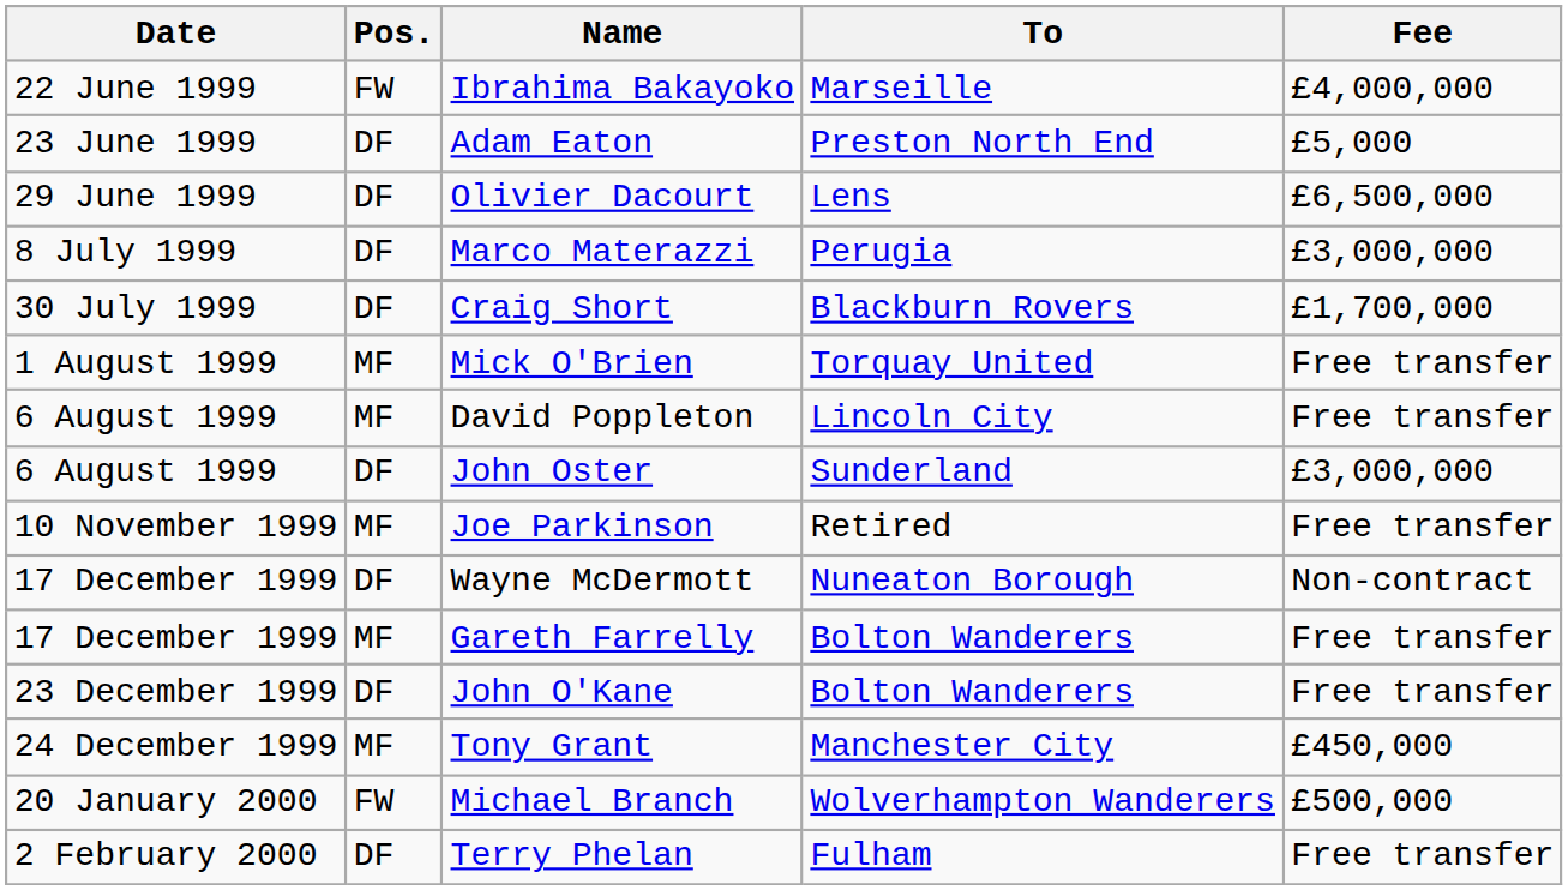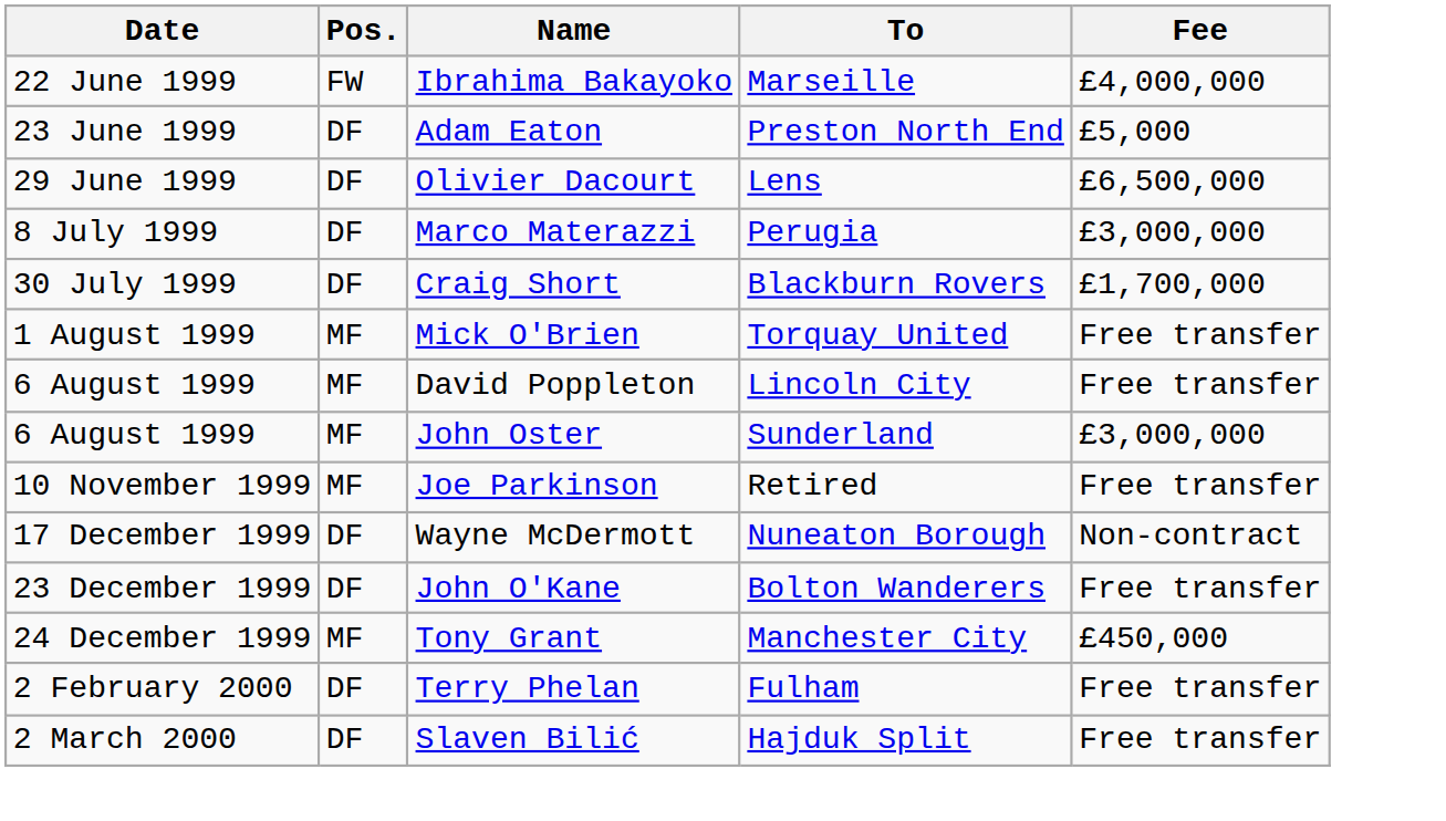 <table class="wikitable">
 <tr>
 <th>Date</th>
 <th>Pos.</th>
 <th>Name</th>
 <th>To</th>
 <th>Fee</th>
 </tr>
 <tr>
 <td>22 June 1999</td>
 <td>FW</td>
 <td><a href='#'>Ibrahima Bakayoko</a></td>
 <td><a href='#'>Marseille</a></td>
 <td>£4,000,000</td>
 </tr>
 <tr>
 <td>23 June 1999</td>
 <td>DF</td>
 <td><a href='#'>Adam Eaton</a></td>
 <td><a href='#'>Preston North End</a></td>
 <td>£5,000</td>
 </tr>
 <tr>
 <td>29 June 1999</td>
 <td>DF</td>
 <td><a href='#'>Olivier Dacourt</a></td>
 <td><a href='#'>Lens</a></td>
 <td>£6,500,000</td>
 </tr>
 <tr>
 <td>8 July 1999</td>
 <td>DF</td>
 <td><a href='#'>Marco Materazzi</a></td>
 <td><a href='#'>Perugia</a></td>
 <td>£3,000,000</td>
 </tr>
 <tr>
 <td>30 July 1999</td>
 <td>DF</td>
 <td><a href='#'>Craig Short</a></td>
 <td><a href='#'>Blackburn Rovers</a></td>
 <td>£1,700,000</td>
 </tr>
 <tr>
 <td>1 August 1999</td>
 <td>MF</td>
 <td><a href='#'>Mick O'Brien</a></td>
 <td><a href='#'>Torquay United</a></td>
 <td>Free transfer</td>
 </tr>
 <tr>
 <td>6 August 1999</td>
 <td>MF</td>
 <td>David Poppleton</td>
 <td><a href='#'>Lincoln City</a></td>
 <td>Free transfer</td>
 </tr>
 <tr>
 <td>6 August 1999</td>
-<td>DF</td>
+<td>MF</td>
 <td><a href='#'>John Oster</a></td>
 <td><a href='#'>Sunderland</a></td>
 <td>£3,000,000</td>
 </tr>
 <tr>
 <td>10 November 1999</td>
 <td>MF</td>
 <td><a href='#'>Joe Parkinson</a></td>
 <td>Retired</td>
 <td>Free transfer</td>
 </tr>
 <tr>
 <td>17 December 1999</td>
 <td>DF</td>
 <td>Wayne McDermott</td>
 <td><a href='#'>Nuneaton Borough</a></td>
 <td>Non-contract</td>
 </tr>
 <tr>
-<td>17 December 1999</td>
-<td>MF</td>
-<td><a href='#'>Gareth Farrelly</a></td>
-<td><a href='#'>Bolton Wanderers</a></td>
-<td>Free transfer</td>
-</tr>
-<tr>
 <td>23 December 1999</td>
 <td>DF</td>
 <td><a href='#'>John O'Kane</a></td>
 <td><a href='#'>Bolton Wanderers</a></td>
 <td>Free transfer</td>
 </tr>
 <tr>
 <td>24 December 1999</td>
 <td>MF</td>
 <td><a href='#'>Tony Grant</a></td>
 <td><a href='#'>Manchester City</a></td>
 <td>£450,000</td>
 </tr>
 <tr>
-<td>20 January 2000</td>
-<td>FW</td>
-<td><a href='#'>Michael Branch</a></td>
-<td><a href='#'>Wolverhampton Wanderers</a></td>
-<td>£500,000</td>
-</tr>
-<tr>
 <td>2 February 2000</td>
 <td>DF</td>
 <td><a href='#'>Terry Phelan</a></td>
 <td><a href='#'>Fulham</a></td>
 <td>Free transfer</td>
 </tr>
+<tr>
+<td>2 March 2000</td>
+<td>DF</td>
+<td><a href='#'>Slaven Bilić</a></td>
+<td><a href='#'>Hajduk Split</a></td>
+<td>Free transfer</td>
+</tr>
 </table>
